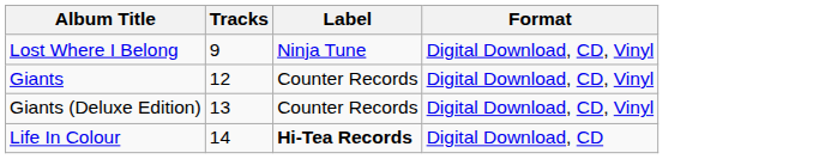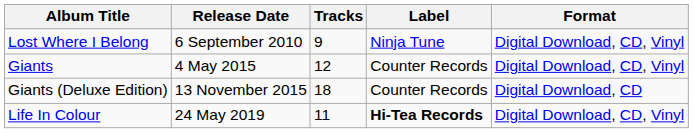 <table class="wikitable">
 <tr>
 <th>Album Title</th>
+<th>Release Date</th>
 <th>Tracks</th>
 <th>Label</th>
 <th>Format</th>
 </tr>
 <tr>
 <td><a href='#'>Lost Where I Belong</a></td>
+<td>6 September 2010</td>
 <td>9</td>
 <td><a href='#'>Ninja Tune</a></td>
 <td><a href='#'>Digital Download</a>, <a href='#'>CD</a>, <a href='#'>Vinyl</a></td>
 </tr>
 <tr>
 <td><a href='#'>Giants</a></td>
+<td>4 May 2015</td>
 <td>12</td>
 <td>Counter Records</td>
 <td><a href='#'>Digital Download</a>, <a href='#'>CD</a>, <a href='#'>Vinyl</a></td>
 </tr>
 <tr>
 <td>Giants (Deluxe Edition)</td>
-<td>13</td>
+<td>13 November 2015</td>
+<td>18</td>
 <td>Counter Records</td>
-<td><a href='#'>Digital Download</a>, <a href='#'>CD</a>, <a href='#'>Vinyl</a></td>
+<td><a href='#'>Digital Download</a>, <a href='#'>CD</a></td>
 </tr>
 <tr>
 <td><a href='#'>Life In Colour</a></td>
-<td>14</td>
+<td>24 May 2019</td>
+<td>11</td>
 <td><strong>Hi-Tea Records</strong></td>
-<td><a href='#'>Digital Download</a>, <a href='#'>CD</a></td>
+<td><a href='#'>Digital Download</a>, <a href='#'>CD</a>, <a href='#'>Vinyl</a></td>
 </tr>
 </table>
